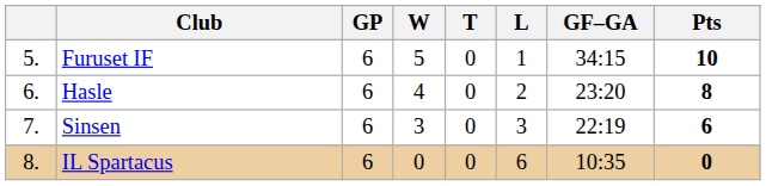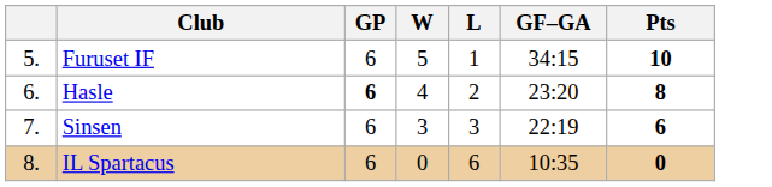 <table class="wikitable">
 <tr>
 <th width="30"></th>
 <th width="200">Club</th>
 <th width="30">GP</th>
 <th width="30">W</th>
-<th width="30">T</th>
 <th width="30">L</th>
 <th width="70">GF–GA</th>
 <th width="70">Pts</th>
 </tr>
 <tr bgcolor="#FFFFFF" align="center">
 <td>5.</td>
 <td align="left"><a href='#'>Furuset IF</a></td>
 <td>6</td>
 <td>5</td>
-<td>0</td>
 <td>1</td>
 <td>34:15</td>
 <td><strong>10</strong></td>
 </tr>
 <tr bgcolor="#FFFFFF" align="center">
 <td>6.</td>
 <td align="left"><a href='#'>Hasle</a></td>
-<td>6</td>
+<td><strong>6</strong></td>
 <td>4</td>
-<td>0</td>
 <td>2</td>
 <td>23:20</td>
 <td><strong>8</strong></td>
 </tr>
 <tr bgcolor="#FFFFFF" align="center">
 <td>7.</td>
 <td align="left"><a href='#'>Sinsen</a></td>
 <td>6</td>
 <td>3</td>
-<td>0</td>
 <td>3</td>
 <td>22:19</td>
 <td><strong>6</strong></td>
 </tr>
 <tr bgcolor="#EECFA1" align="center">
 <td>8.</td>
 <td align="left"><a href='#'>IL Spartacus</a></td>
 <td>6</td>
 <td>0</td>
-<td>0</td>
 <td>6</td>
 <td>10:35</td>
 <td><strong>0</strong></td>
 </tr>
 </table>
